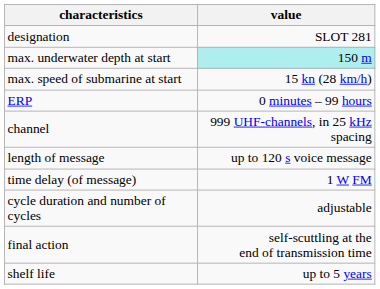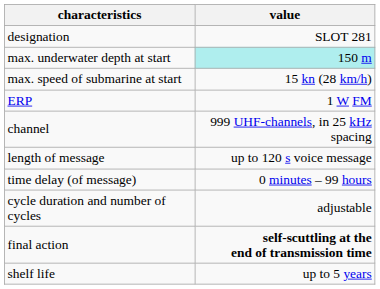 <table class="wikitable" style="font-size: 100%; width: 50%; text-align: left;">
 <tr>
 <th width="10%">characteristics</th>
 <th width="10%">value</th>
 </tr>
 <tr>
 <td>designation</td>
 <td align="right">SLOT 281</td>
 </tr>
 <tr>
 <td>max. underwater depth at start</td>
 <td align="right" style="background: paleturquoise;">150 <a href='#'>m</a></td>
 </tr>
 <tr>
 <td>max. speed of submarine at start</td>
 <td align="right">15 <a href='#'>kn</a> (28 <a href='#'>km/h</a>)</td>
 </tr>
 <tr>
 <td><a href='#'>ERP</a></td>
-<td align="right">0 <a href='#'>minutes</a> – 99 <a href='#'>hours</a></td>
+<td align="right">1 <a href='#'>W</a> <a href='#'>FM</a></td>
 </tr>
 <tr>
 <td>channel</td>
 <td align="right">999 <a href='#'>UHF-channels</a>, in 25 <a href='#'>kHz</a> spacing</td>
 </tr>
 <tr>
 <td>length of message</td>
 <td align="right">up to 120 <a href='#'>s</a> voice message</td>
 </tr>
 <tr>
 <td>time delay (of message)</td>
-<td align="right">1 <a href='#'>W</a> <a href='#'>FM</a></td>
+<td align="right">0 <a href='#'>minutes</a> – 99 <a href='#'>hours</a></td>
 </tr>
 <tr>
 <td>cycle duration and number of cycles</td>
 <td align="right">adjustable</td>
 </tr>
 <tr>
 <td>final action</td>
-<td align="right">self-scuttling at the<br>end of  transmission time</td>
+<td align="right"><strong>self-scuttling at the<br>end of  transmission time</strong></td>
 </tr>
 <tr>
 <td>shelf life</td>
 <td align="right">up to 5 <a href='#'>years</a></td>
 </tr>
 </table>
